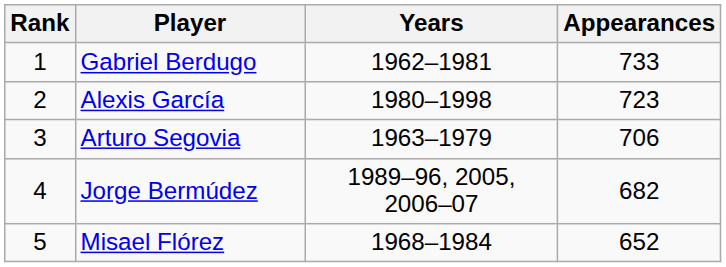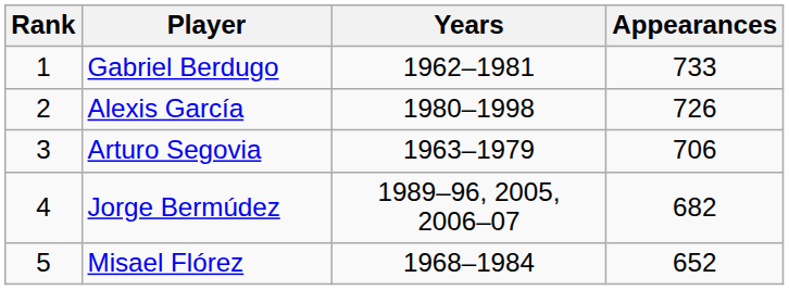 <table class="wikitable sortable" style="text-align:center">
 <tr>
 <th width=20>Rank</th>
 <th width=145>Player</th>
 <th width=160>Years</th>
 <th width=55>Appearances</th>
 </tr>
 <tr>
 <td>1</td>
 <td align=left> <a href='#'>Gabriel Berdugo</a></td>
 <td>1962–1981</td>
 <td>733</td>
 </tr>
 <tr>
 <td>2</td>
 <td align=left> <a href='#'>Alexis García</a></td>
 <td>1980–1998</td>
-<td>723</td>
+<td>726</td>
 </tr>
 <tr>
 <td>3</td>
 <td align=left> <a href='#'>Arturo Segovia</a></td>
 <td>1963–1979</td>
 <td>706</td>
 </tr>
 <tr>
 <td>4</td>
 <td align=left> <a href='#'>Jorge Bermúdez</a></td>
 <td>1989–96, 2005, 2006–07</td>
 <td>682</td>
 </tr>
 <tr>
 <td>5</td>
 <td align=left> <a href='#'>Misael Flórez</a></td>
 <td>1968–1984</td>
 <td>652</td>
 </tr>
 </table>
